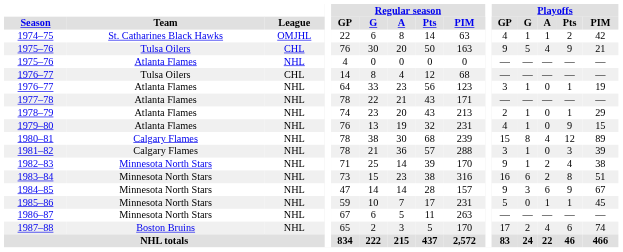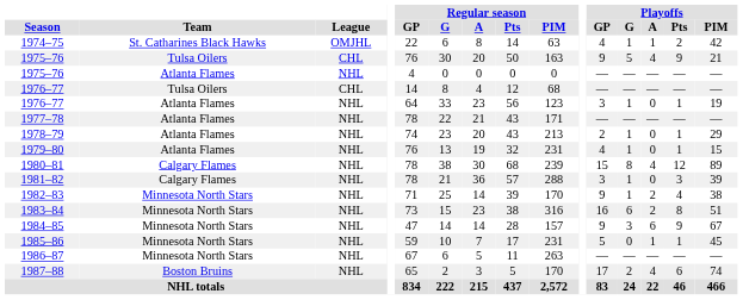 <table border="0" cellpadding="1" cellspacing="0" style="text-align:center; width:60em">
 <tr bgcolor="#e0e0e0">
 <th colspan="3" bgcolor="#ffffff"> </th>
 <th rowspan="99" bgcolor="#ffffff"> </th>
 <th colspan="5"><a href='#'>Regular season</a></th>
 <th rowspan="99" bgcolor="#ffffff"> </th>
 <th colspan="5"><a href='#'>Playoffs</a></th>
 </tr>
 <tr bgcolor="#e0e0e0">
 <th><a href='#'>Season</a></th>
 <th>Team</th>
 <th>League</th>
 <th>GP</th>
 <th><a href='#'>G</a></th>
 <th><a href='#'>A</a></th>
 <th><a href='#'>Pts</a></th>
 <th><a href='#'>PIM</a></th>
 <th>GP</th>
 <th>G</th>
 <th>A</th>
 <th>Pts</th>
 <th>PIM</th>
 </tr>
 <tr>
 <td><a href='#'>1974–75</a></td>
 <td><a href='#'>St. Catharines Black Hawks</a></td>
 <td><a href='#'>OMJHL</a></td>
 <td>22</td>
 <td>6</td>
 <td>8</td>
 <td>14</td>
 <td>63</td>
 <td>4</td>
 <td>1</td>
 <td>1</td>
 <td>2</td>
 <td>42</td>
 </tr>
 <tr bgcolor="#f0f0f0">
 <td><a href='#'>1975–76</a></td>
 <td><a href='#'>Tulsa Oilers</a></td>
 <td><a href='#'>CHL</a></td>
 <td>76</td>
 <td>30</td>
 <td>20</td>
 <td>50</td>
 <td>163</td>
 <td>9</td>
 <td>5</td>
 <td>4</td>
 <td>9</td>
 <td>21</td>
 </tr>
 <tr>
 <td><a href='#'>1975–76</a></td>
 <td><a href='#'>Atlanta Flames</a></td>
 <td><a href='#'>NHL</a></td>
 <td>4</td>
 <td>0</td>
 <td>0</td>
 <td>0</td>
 <td>0</td>
 <td>—</td>
 <td>—</td>
 <td>—</td>
 <td>—</td>
 <td>—</td>
 </tr>
 <tr bgcolor="#f0f0f0">
 <td><a href='#'>1976–77</a></td>
 <td>Tulsa Oilers</td>
 <td>CHL</td>
 <td>14</td>
 <td>8</td>
 <td>4</td>
 <td>12</td>
 <td>68</td>
 <td>—</td>
 <td>—</td>
 <td>—</td>
 <td>—</td>
 <td>—</td>
 </tr>
 <tr>
 <td><a href='#'>1976–77</a></td>
 <td>Atlanta Flames</td>
 <td>NHL</td>
 <td>64</td>
 <td>33</td>
 <td>23</td>
 <td>56</td>
 <td>123</td>
 <td>3</td>
 <td>1</td>
 <td>0</td>
 <td>1</td>
 <td>19</td>
 </tr>
 <tr bgcolor="#f0f0f0">
 <td><a href='#'>1977–78</a></td>
 <td>Atlanta Flames</td>
 <td>NHL</td>
 <td>78</td>
 <td>22</td>
 <td>21</td>
 <td>43</td>
 <td>171</td>
 <td>—</td>
 <td>—</td>
 <td>—</td>
 <td>—</td>
 <td>—</td>
 </tr>
 <tr>
 <td><a href='#'>1978–79</a></td>
 <td>Atlanta Flames</td>
 <td>NHL</td>
 <td>74</td>
 <td>23</td>
 <td>20</td>
 <td>43</td>
 <td>213</td>
 <td>2</td>
 <td>1</td>
 <td>0</td>
 <td>1</td>
 <td>29</td>
 </tr>
 <tr bgcolor="#f0f0f0">
 <td><a href='#'>1979–80</a></td>
 <td>Atlanta Flames</td>
 <td>NHL</td>
 <td>76</td>
 <td>13</td>
 <td>19</td>
 <td>32</td>
 <td>231</td>
 <td>4</td>
 <td>1</td>
 <td>0</td>
-<td>9</td>
+<td>1</td>
 <td>15</td>
 </tr>
 <tr>
 <td><a href='#'>1980–81</a></td>
 <td><a href='#'>Calgary Flames</a></td>
 <td>NHL</td>
 <td>78</td>
 <td>38</td>
 <td>30</td>
 <td>68</td>
 <td>239</td>
 <td>15</td>
 <td>8</td>
 <td>4</td>
 <td>12</td>
 <td>89</td>
 </tr>
 <tr bgcolor="#f0f0f0">
 <td><a href='#'>1981–82</a></td>
 <td>Calgary Flames</td>
 <td>NHL</td>
 <td>78</td>
 <td>21</td>
 <td>36</td>
 <td>57</td>
 <td>288</td>
 <td>3</td>
 <td>1</td>
 <td>0</td>
 <td>3</td>
 <td>39</td>
 </tr>
 <tr>
 <td><a href='#'>1982–83</a></td>
 <td><a href='#'>Minnesota North Stars</a></td>
 <td>NHL</td>
 <td>71</td>
 <td>25</td>
 <td>14</td>
 <td>39</td>
 <td>170</td>
 <td>9</td>
 <td>1</td>
 <td>2</td>
 <td>4</td>
 <td>38</td>
 </tr>
 <tr bgcolor="#f0f0f0">
 <td><a href='#'>1983–84</a></td>
 <td>Minnesota North Stars</td>
 <td>NHL</td>
 <td>73</td>
 <td>15</td>
 <td>23</td>
 <td>38</td>
 <td>316</td>
 <td>16</td>
 <td>6</td>
 <td>2</td>
 <td>8</td>
 <td>51</td>
 </tr>
 <tr>
 <td><a href='#'>1984–85</a></td>
 <td>Minnesota North Stars</td>
 <td>NHL</td>
 <td>47</td>
 <td>14</td>
 <td>14</td>
 <td>28</td>
 <td>157</td>
 <td>9</td>
 <td>3</td>
 <td>6</td>
 <td>9</td>
 <td>67</td>
 </tr>
 <tr bgcolor="#f0f0f0">
 <td><a href='#'>1985–86</a></td>
 <td>Minnesota North Stars</td>
 <td>NHL</td>
 <td>59</td>
 <td>10</td>
 <td>7</td>
 <td>17</td>
 <td>231</td>
 <td>5</td>
 <td>0</td>
 <td>1</td>
 <td>1</td>
 <td>45</td>
 </tr>
 <tr>
 <td><a href='#'>1986–87</a></td>
 <td>Minnesota North Stars</td>
 <td>NHL</td>
 <td>67</td>
 <td>6</td>
 <td>5</td>
 <td>11</td>
 <td>263</td>
 <td>—</td>
 <td>—</td>
 <td>—</td>
 <td>—</td>
 <td>—</td>
 </tr>
 <tr bgcolor="#f0f0f0">
 <td><a href='#'>1987–88</a></td>
 <td><a href='#'>Boston Bruins</a></td>
 <td>NHL</td>
 <td>65</td>
 <td>2</td>
 <td>3</td>
 <td>5</td>
 <td>170</td>
 <td>17</td>
 <td>2</td>
 <td>4</td>
 <td>6</td>
 <td>74</td>
 </tr>
 <tr bgcolor="#e0e0e0">
 <th colspan="3">NHL totals</th>
 <th>834</th>
 <th>222</th>
 <th>215</th>
 <th>437</th>
 <th>2,572</th>
 <th>83</th>
 <th>24</th>
 <th>22</th>
 <th>46</th>
 <th>466</th>
 </tr>
 </table>
